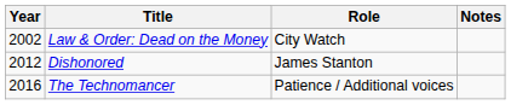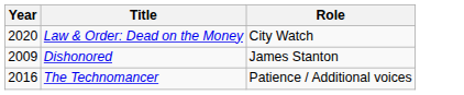 <table class="wikitable">
 <tr>
 <th>Year</th>
 <th>Title</th>
 <th>Role</th>
-<th>Notes</th>
 </tr>
 <tr>
-<td>2002</td>
+<td>2020</td>
 <td><em><a href='#'>Law & Order: Dead on the Money</a></em></td>
 <td>City Watch</td>
-<td></td>
 </tr>
 <tr>
-<td>2012</td>
+<td>2009</td>
 <td><em><a href='#'>Dishonored</a></em></td>
 <td>James Stanton</td>
-<td></td>
 </tr>
 <tr>
 <td>2016</td>
 <td><em><a href='#'>The Technomancer</a></em></td>
 <td>Patience / Additional voices</td>
-<td></td>
 </tr>
 </table>
